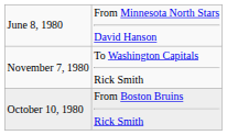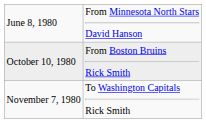 <table class="wikitable">
 <tr>
 <td>June 8, 1980</td>
 <td valign="top">From <a href='#'>Minnesota North Stars</a><hr><a href='#'>David Hanson</a></td>
 </tr>
+<tr style="background:#eee;">
+<td>October 10, 1980</td>
+<td valign="top">From <a href='#'>Boston Bruins</a><hr><a href='#'>Rick Smith</a></td>
+</tr>
 <tr>
 <td>November 7, 1980</td>
 <td valign="top">To <a href='#'>Washington Capitals</a><hr>Rick Smith</td>
 </tr>
-<tr style="background:#eee;">
-<td>October 10, 1980</td>
-<td valign="top">From <a href='#'>Boston Bruins</a><hr><a href='#'>Rick Smith</a></td>
-</tr>
 </table>
